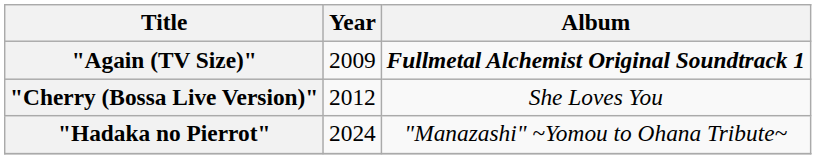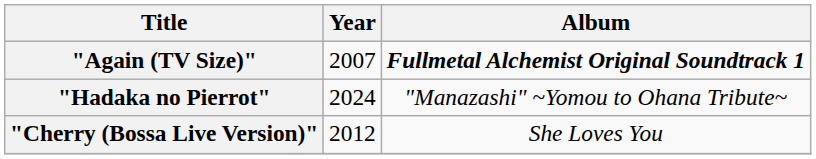 <table class="wikitable plainrowheaders" style="text-align:center;">
 <tr>
 <th scope="col">Title</th>
 <th scope="col">Year</th>
 <th scope="col">Album</th>
 </tr>
 <tr>
 <th scope="row">"Again (TV Size)"</th>
-<td rowspan="1">2009</td>
+<td rowspan="1">2007</td>
 <td rowspan="1"><strong><em>Fullmetal Alchemist Original Soundtrack 1</em></strong></td>
+</tr>
+<tr>
+<th scope="row">"Hadaka no Pierrot"</th>
+<td rowspan="1">2024</td>
+<td rowspan="1"><em>"Manazashi" ~Yomou to Ohana Tribute~</em></td>
 </tr>
 <tr>
 <th scope="row">"Cherry (Bossa Live Version)"</th>
 <td rowspan="1">2012</td>
 <td rowspan="1"><em>She Loves You</em></td>
 </tr>
 <tr>
-<th scope="row">"Hadaka no Pierrot"</th>
-<td rowspan="1">2024</td>
-<td rowspan="1"><em>"Manazashi" ~Yomou to Ohana Tribute~</em></td>
-</tr>
-<tr>
 </tr>
 </table>
